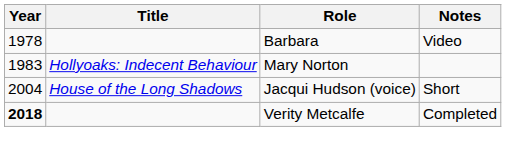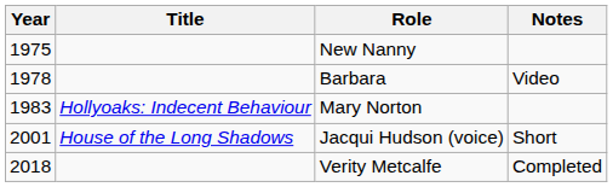 <table class="wikitable sortable">
 <tr>
 <th>Year</th>
 <th>Title</th>
 <th>Role</th>
 <th class="unsortable">Notes</th>
+</tr>
+<tr>
+<td>1975</td>
+<td><em></em></td>
+<td>New Nanny</td>
+<td></td>
 </tr>
 <tr>
 <td>1978</td>
 <td><em></em></td>
 <td>Barbara</td>
 <td>Video</td>
 </tr>
 <tr>
 <td>1983</td>
 <td><em><a href='#'>Hollyoaks: Indecent Behaviour</a></em></td>
 <td>Mary Norton</td>
 <td></td>
 </tr>
 <tr>
-<td>2004</td>
+<td>2001</td>
 <td><em><a href='#'>House of the Long Shadows</a></em></td>
 <td>Jacqui Hudson (voice)</td>
 <td>Short</td>
 </tr>
 <tr>
-<td><strong>2018</strong></td>
+<td>2018</td>
 <td><em></em></td>
 <td>Verity Metcalfe</td>
 <td>Completed</td>
 </tr>
 </table>
